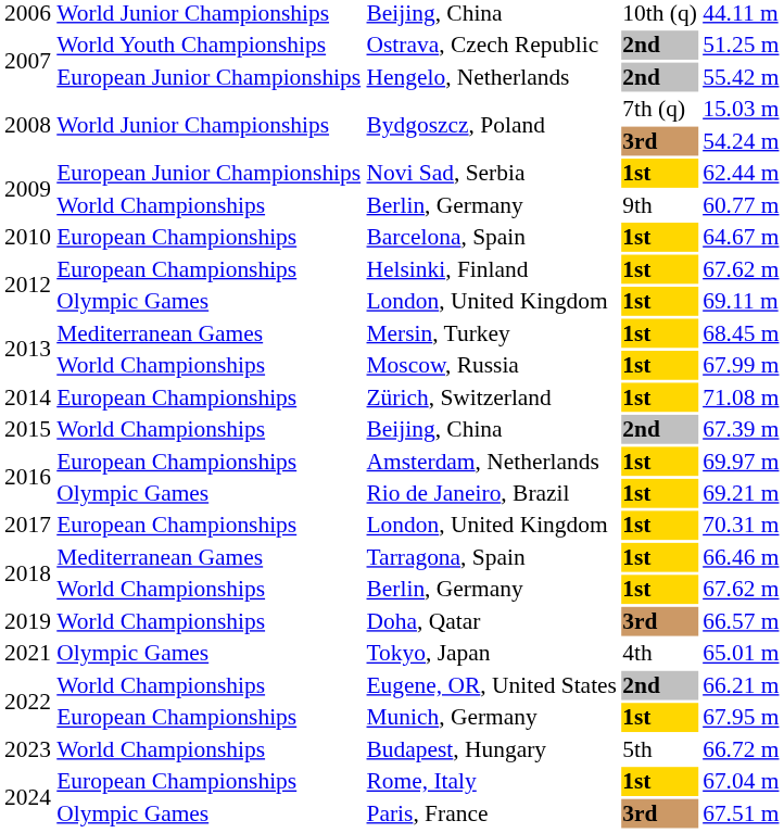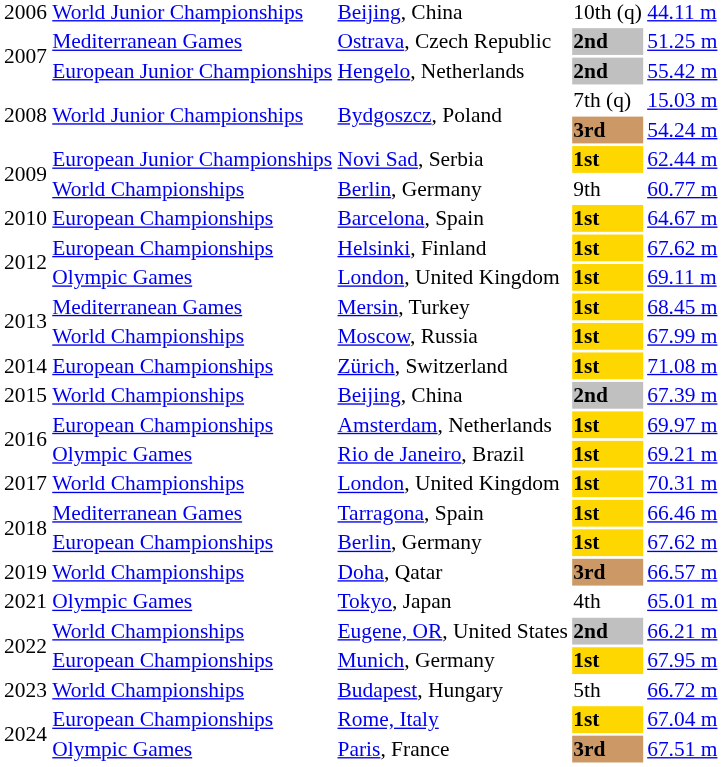 <table>
 <tr>
 <td>2006</td>
 <td><a href='#'>World Junior Championships</a></td>
 <td><a href='#'>Beijing</a>, China</td>
 <td>10th (q)</td>
 <td><a href='#'>44.11 m</a></td>
 </tr>
 <tr>
 <td rowspan=2>2007</td>
-<td><a href='#'>World Youth Championships</a></td>
+<td><a href='#'>Mediterranean Games</a></td>
 <td><a href='#'>Ostrava</a>, Czech Republic</td>
 <td bgcolor=silver><strong>2nd</strong></td>
 <td><a href='#'>51.25 m</a></td>
 </tr>
 <tr>
 <td><a href='#'>European Junior Championships</a></td>
 <td><a href='#'>Hengelo</a>, Netherlands</td>
 <td bgcolor=silver><strong>2nd</strong></td>
 <td><a href='#'>55.42 m</a></td>
 </tr>
 <tr>
 <td rowspan=2>2008</td>
 <td rowspan=2><a href='#'>World Junior Championships</a></td>
 <td rowspan=2><a href='#'>Bydgoszcz</a>, Poland</td>
 <td>7th (q)</td>
 <td><a href='#'>15.03 m</a></td>
 </tr>
 <tr>
 <td bgcolor=cc9966><strong>3rd</strong></td>
 <td><a href='#'>54.24 m</a></td>
 </tr>
 <tr>
 <td rowspan=2>2009</td>
 <td><a href='#'>European Junior Championships</a></td>
 <td><a href='#'>Novi Sad</a>, Serbia</td>
 <td bgcolor=gold><strong>1st</strong></td>
 <td><a href='#'>62.44 m</a></td>
 </tr>
 <tr>
 <td><a href='#'>World Championships</a></td>
 <td><a href='#'>Berlin</a>, Germany</td>
 <td>9th</td>
 <td><a href='#'>60.77 m</a></td>
 </tr>
 <tr>
 <td>2010</td>
 <td><a href='#'>European Championships</a></td>
 <td><a href='#'>Barcelona</a>, Spain</td>
 <td bgcolor=gold><strong>1st</strong></td>
 <td><a href='#'>64.67 m</a></td>
 </tr>
 <tr>
 <td rowspan=2>2012</td>
 <td><a href='#'>European Championships</a></td>
 <td><a href='#'>Helsinki</a>, Finland</td>
 <td bgcolor=gold><strong>1st</strong></td>
 <td><a href='#'>67.62 m</a></td>
 </tr>
 <tr>
 <td><a href='#'>Olympic Games</a></td>
 <td><a href='#'>London</a>, United Kingdom</td>
 <td bgcolor=gold><strong>1st</strong></td>
 <td><a href='#'>69.11 m</a></td>
 </tr>
 <tr>
 <td rowspan=2>2013</td>
 <td><a href='#'>Mediterranean Games</a></td>
 <td><a href='#'>Mersin</a>, Turkey</td>
 <td bgcolor=gold><strong>1st</strong></td>
 <td><a href='#'>68.45 m</a></td>
 </tr>
 <tr>
 <td><a href='#'>World Championships</a></td>
 <td><a href='#'>Moscow</a>, Russia</td>
 <td bgcolor=gold><strong>1st</strong></td>
 <td><a href='#'>67.99 m</a></td>
 </tr>
 <tr>
 <td>2014</td>
 <td><a href='#'>European Championships</a></td>
 <td><a href='#'>Zürich</a>, Switzerland</td>
 <td bgcolor=gold><strong>1st</strong></td>
 <td><a href='#'>71.08 m</a></td>
 </tr>
 <tr>
 <td>2015</td>
 <td><a href='#'>World Championships</a></td>
 <td><a href='#'>Beijing</a>, China</td>
 <td bgcolor=silver><strong>2nd</strong></td>
 <td><a href='#'>67.39 m</a></td>
 </tr>
 <tr>
 <td rowspan=2>2016</td>
 <td><a href='#'>European Championships</a></td>
 <td><a href='#'>Amsterdam</a>, Netherlands</td>
 <td bgcolor=gold><strong>1st</strong></td>
 <td><a href='#'>69.97 m</a></td>
 </tr>
 <tr>
 <td><a href='#'>Olympic Games</a></td>
 <td><a href='#'>Rio de Janeiro</a>, Brazil</td>
 <td bgcolor=gold><strong>1st</strong></td>
 <td><a href='#'>69.21 m</a></td>
 </tr>
 <tr>
 <td>2017</td>
-<td><a href='#'>European Championships</a></td>
+<td><a href='#'>World Championships</a></td>
 <td><a href='#'>London</a>, United Kingdom</td>
 <td bgcolor=gold><strong>1st</strong></td>
 <td><a href='#'>70.31 m</a></td>
 </tr>
 <tr>
 <td rowspan=2>2018</td>
 <td><a href='#'>Mediterranean Games</a></td>
 <td><a href='#'>Tarragona</a>, Spain</td>
 <td bgcolor=gold><strong>1st</strong></td>
 <td><a href='#'>66.46 m</a></td>
 </tr>
 <tr>
-<td><a href='#'>World Championships</a></td>
+<td><a href='#'>European Championships</a></td>
 <td><a href='#'>Berlin</a>, Germany</td>
 <td bgcolor=gold><strong>1st</strong></td>
 <td><a href='#'>67.62 m</a></td>
 </tr>
 <tr>
 <td>2019</td>
 <td><a href='#'>World Championships</a></td>
 <td><a href='#'>Doha</a>, Qatar</td>
 <td bgcolor=cc9966><strong>3rd</strong></td>
 <td><a href='#'>66.57 m</a></td>
 </tr>
 <tr>
 <td>2021</td>
 <td><a href='#'>Olympic Games</a></td>
 <td><a href='#'>Tokyo</a>, Japan</td>
 <td>4th</td>
 <td><a href='#'>65.01 m</a></td>
 </tr>
 <tr>
 <td rowspan=2>2022</td>
 <td><a href='#'>World Championships</a></td>
 <td><a href='#'>Eugene, OR</a>, United States</td>
 <td bgcolor=silver><strong>2nd</strong></td>
 <td><a href='#'>66.21 m</a></td>
 </tr>
 <tr>
 <td><a href='#'>European Championships</a></td>
 <td><a href='#'>Munich</a>, Germany</td>
 <td bgcolor=gold><strong>1st</strong></td>
 <td><a href='#'>67.95 m</a></td>
 </tr>
 <tr>
 <td>2023</td>
 <td><a href='#'>World Championships</a></td>
 <td><a href='#'>Budapest</a>, Hungary</td>
 <td>5th</td>
 <td><a href='#'>66.72 m</a></td>
 </tr>
 <tr>
 <td rowspan=2>2024</td>
 <td><a href='#'>European Championships</a></td>
 <td><a href='#'>Rome, Italy</a></td>
 <td bgcolor=gold><strong>1st</strong></td>
 <td><a href='#'>67.04 m</a></td>
 </tr>
 <tr>
 <td><a href='#'>Olympic Games</a></td>
 <td><a href='#'>Paris</a>, France</td>
 <td bgcolor=cc9966><strong>3rd</strong></td>
 <td><a href='#'>67.51 m</a></td>
 </tr>
 </table>
